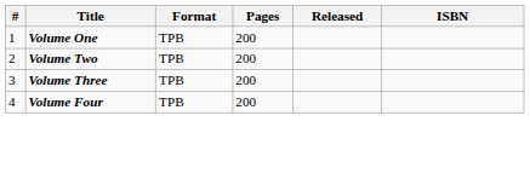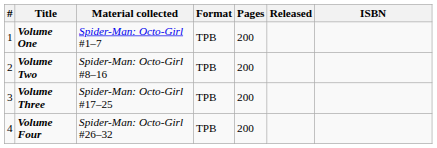 <table class="wikitable sortable" width=98%>
 <tr>
 <th>#</th>
 <th>Title</th>
+<th>Material collected</th>
 <th class="unsortable">Format</th>
 <th>Pages</th>
 <th>Released</th>
 <th class="unsortable" style="width: 10em;">ISBN</th>
 </tr>
 <tr>
 <td>1</td>
 <td><strong><em>Volume One</em></strong></td>
+<td><em><a href='#'>Spider-Man: Octo-Girl</a></em> #1–7</td>
 <td>TPB</td>
 <td>200</td>
 <td></td>
 <td></td>
 </tr>
 <tr>
 <td>2</td>
 <td><strong><em>Volume Two</em></strong></td>
+<td><em>Spider-Man: Octo-Girl</em> #8–16</td>
 <td>TPB</td>
 <td>200</td>
 <td></td>
 <td></td>
 </tr>
 <tr>
 <td>3</td>
 <td><strong><em>Volume Three</em></strong></td>
+<td><em>Spider-Man: Octo-Girl</em> #17–25</td>
 <td>TPB</td>
 <td>200</td>
 <td></td>
 <td></td>
 </tr>
 <tr>
 <td>4</td>
 <td><strong><em>Volume Four</em></strong></td>
+<td><em>Spider-Man: Octo-Girl</em> #26–32</td>
 <td>TPB</td>
 <td>200</td>
 <td></td>
 <td></td>
 </tr>
 </table>
